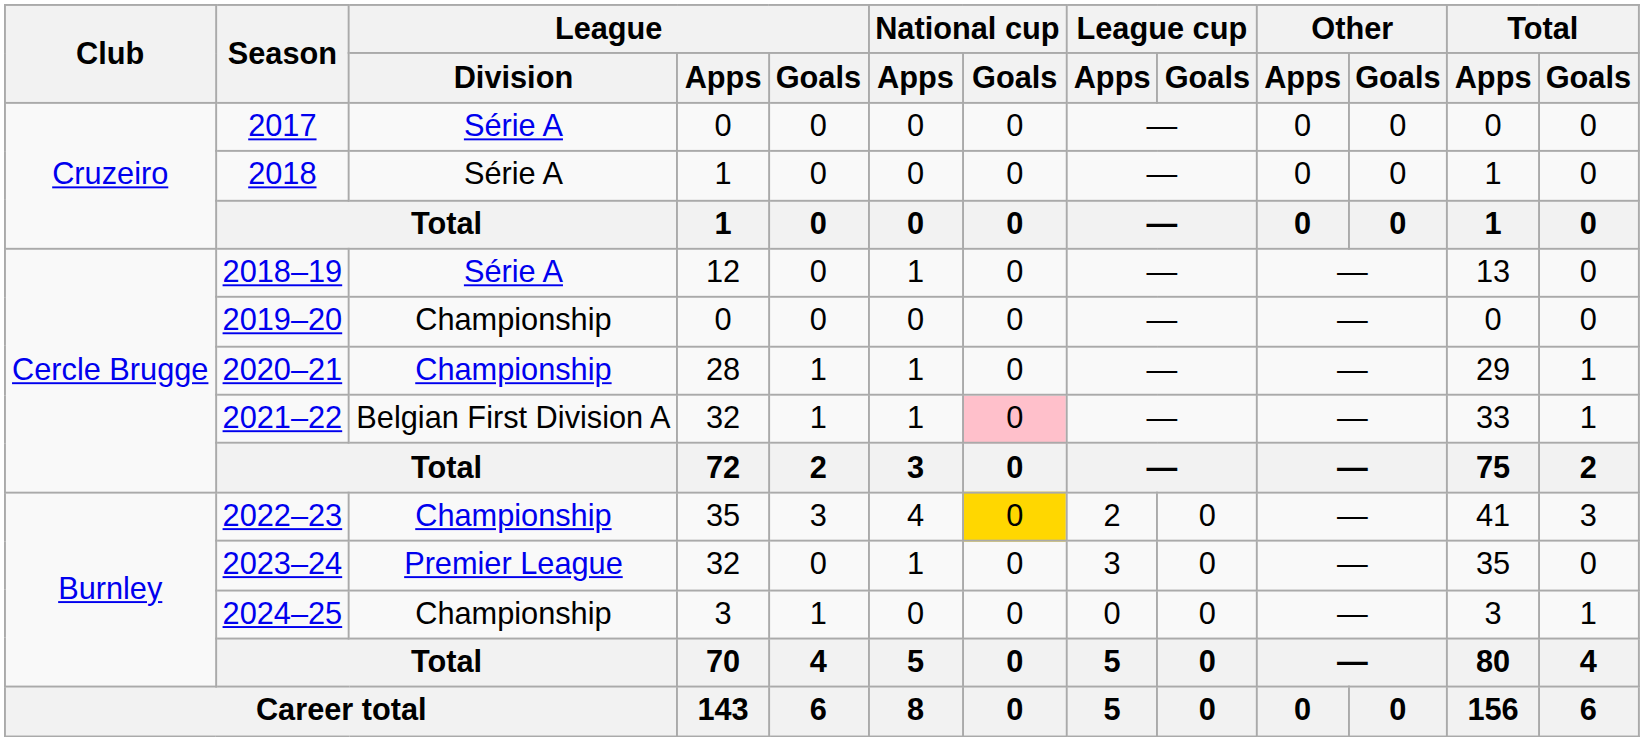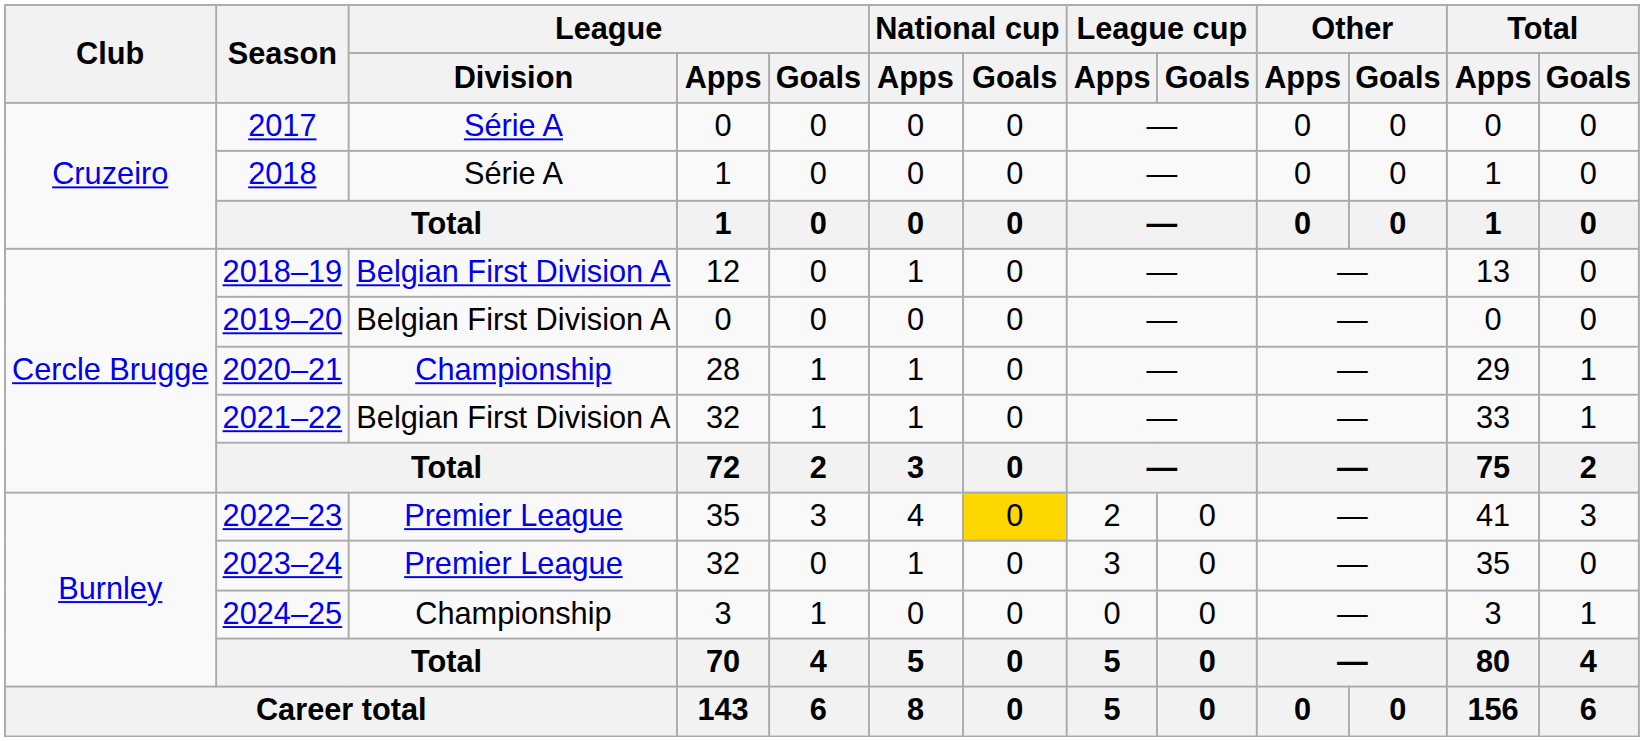 <table class="wikitable" style="text-align: center">
 <tr>
 <th rowspan="2">Club</th>
 <th rowspan="2">Season</th>
 <th colspan="3">League</th>
 <th colspan="2">National cup</th>
 <th colspan="2">League cup</th>
 <th colspan="2">Other</th>
 <th colspan="2">Total</th>
 </tr>
 <tr>
 <th>Division</th>
 <th>Apps</th>
 <th>Goals</th>
 <th>Apps</th>
 <th>Goals</th>
 <th>Apps</th>
 <th>Goals</th>
 <th>Apps</th>
 <th>Goals</th>
 <th>Apps</th>
 <th>Goals</th>
 </tr>
 <tr>
 <td rowspan="3"><a href='#'>Cruzeiro</a></td>
 <td><a href='#'>2017</a></td>
 <td><a href='#'>Série A</a></td>
 <td>0</td>
 <td>0</td>
 <td>0</td>
 <td>0</td>
 <td colspan="2">—</td>
 <td>0</td>
 <td>0</td>
 <td>0</td>
 <td>0</td>
 </tr>
 <tr>
 <td><a href='#'>2018</a></td>
 <td>Série A</td>
 <td>1</td>
 <td>0</td>
 <td>0</td>
 <td>0</td>
 <td colspan="2">—</td>
 <td>0</td>
 <td>0</td>
 <td>1</td>
 <td>0</td>
 </tr>
 <tr>
 <th colspan="2">Total</th>
 <th>1</th>
 <th>0</th>
 <th>0</th>
 <th>0</th>
 <th colspan="2">—</th>
 <th>0</th>
 <th>0</th>
 <th>1</th>
 <th>0</th>
 </tr>
 <tr>
 <td rowspan="5"><a href='#'>Cercle Brugge</a></td>
 <td><a href='#'>2018–19</a></td>
-<td><a href='#'>Série A</a></td>
+<td><a href='#'>Belgian First Division A</a></td>
 <td>12</td>
 <td>0</td>
 <td>1</td>
 <td>0</td>
 <td colspan="2">—</td>
 <td colspan="2">—</td>
 <td>13</td>
 <td>0</td>
 </tr>
 <tr>
 <td><a href='#'>2019–20</a></td>
-<td>Championship</td>
+<td>Belgian First Division A</td>
 <td>0</td>
 <td>0</td>
 <td>0</td>
 <td>0</td>
 <td colspan="2">—</td>
 <td colspan="2">—</td>
 <td>0</td>
 <td>0</td>
 </tr>
 <tr>
 <td><a href='#'>2020–21</a></td>
 <td><a href='#'>Championship</a></td>
 <td>28</td>
 <td>1</td>
 <td>1</td>
 <td>0</td>
 <td colspan="2">—</td>
 <td colspan="2">—</td>
 <td>29</td>
 <td>1</td>
 </tr>
 <tr>
 <td><a href='#'>2021–22</a></td>
 <td>Belgian First Division A</td>
 <td>32</td>
 <td>1</td>
 <td>1</td>
-<td style="background: pink;">0</td>
+<td>0</td>
 <td colspan="2">—</td>
 <td colspan="2">—</td>
 <td>33</td>
 <td>1</td>
 </tr>
 <tr>
 <th colspan="2">Total</th>
 <th>72</th>
 <th>2</th>
 <th>3</th>
 <th>0</th>
 <th colspan="2">—</th>
 <th colspan="2">—</th>
 <th>75</th>
 <th>2</th>
 </tr>
 <tr>
 <td rowspan="4"><a href='#'>Burnley</a></td>
 <td><a href='#'>2022–23</a></td>
-<td><a href='#'>Championship</a></td>
+<td><a href='#'>Premier League</a></td>
 <td>35</td>
 <td>3</td>
 <td>4</td>
 <td style="background: gold;">0</td>
 <td>2</td>
 <td>0</td>
 <td colspan="2">—</td>
 <td>41</td>
 <td>3</td>
 </tr>
 <tr>
 <td><a href='#'>2023–24</a></td>
 <td><a href='#'>Premier League</a></td>
 <td>32</td>
 <td>0</td>
 <td>1</td>
 <td>0</td>
 <td>3</td>
 <td>0</td>
 <td colspan="2">—</td>
 <td>35</td>
 <td>0</td>
 </tr>
 <tr>
 <td><a href='#'>2024–25</a></td>
 <td>Championship</td>
 <td>3</td>
 <td>1</td>
 <td>0</td>
 <td>0</td>
 <td>0</td>
 <td>0</td>
 <td colspan="2">—</td>
 <td>3</td>
 <td>1</td>
 </tr>
 <tr>
 <th colspan="2">Total</th>
 <th>70</th>
 <th>4</th>
 <th>5</th>
 <th>0</th>
 <th>5</th>
 <th>0</th>
 <th colspan="2">—</th>
 <th>80</th>
 <th>4</th>
 </tr>
 <tr>
 <th colspan="3">Career total</th>
 <th>143</th>
 <th>6</th>
 <th>8</th>
 <th>0</th>
 <th>5</th>
 <th>0</th>
 <th>0</th>
 <th>0</th>
 <th>156</th>
 <th>6</th>
 </tr>
 </table>
